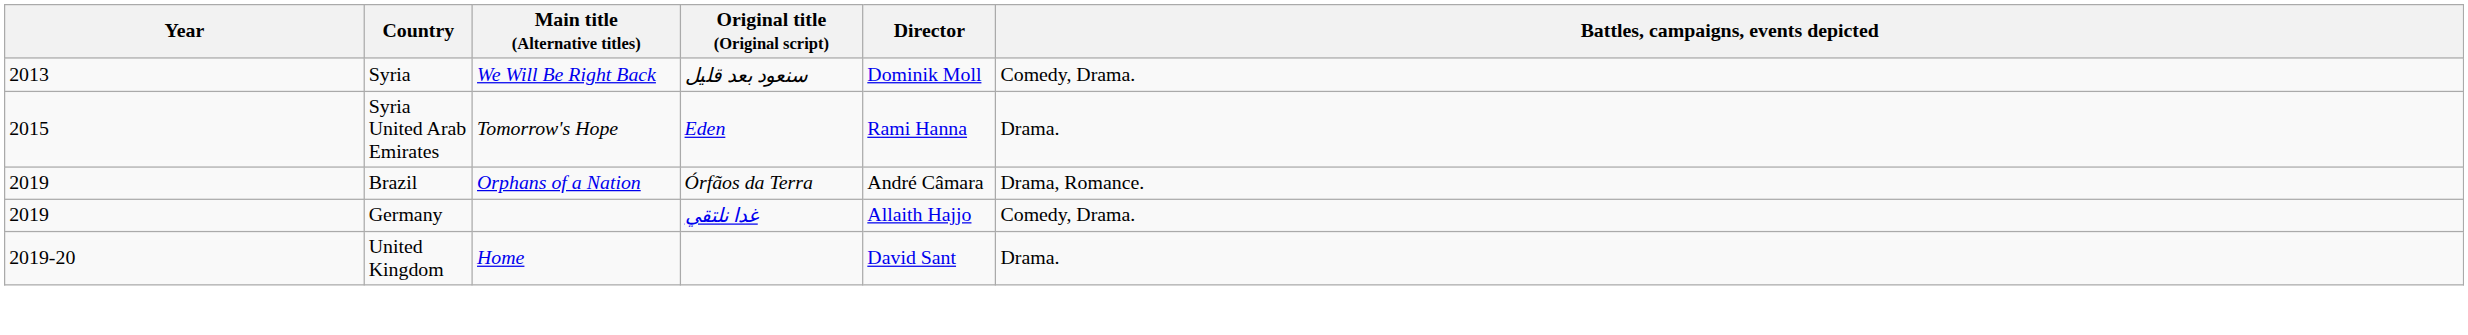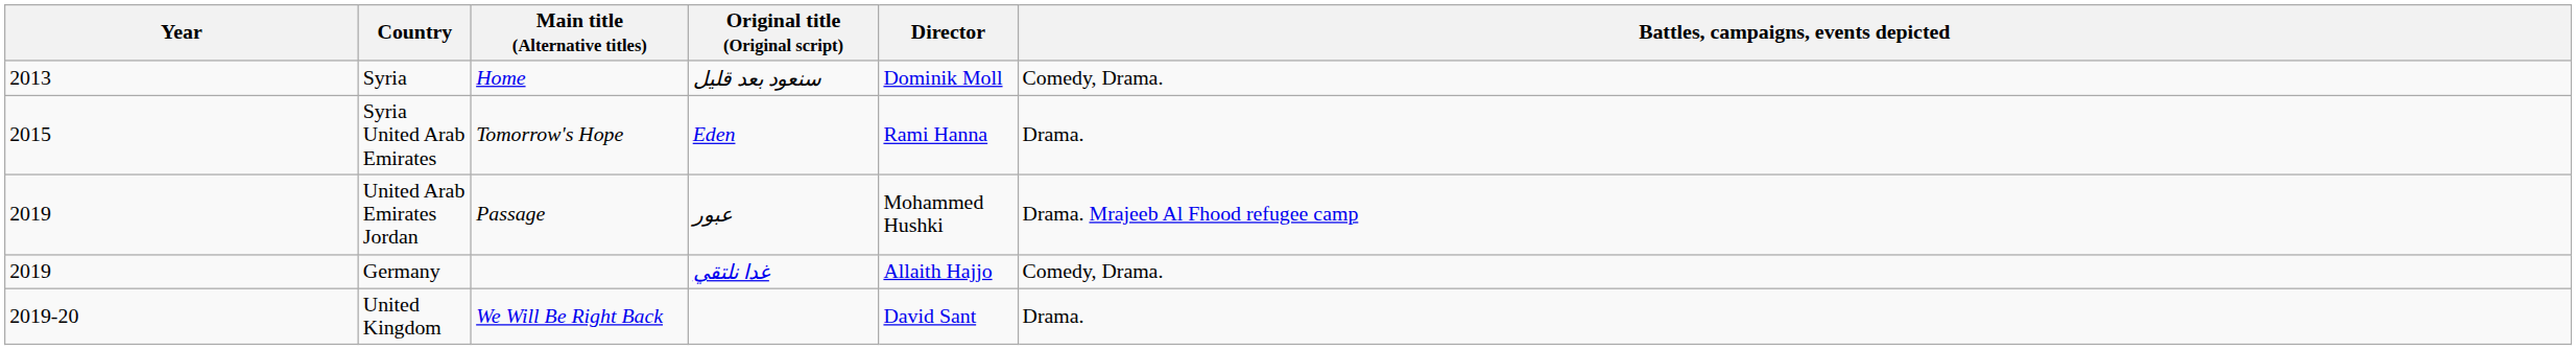 <table class="wikitable sortable" style="width:100%;">
 <tr>
 <th class="unsortable">Year</th>
 <th width= 80>Country</th>
 <th width=160>Main title<br><small>(Alternative titles)</small></th>
 <th width=140>Original title<br><small>(Original script)</small></th>
 <th width=100>Director</th>
 <th class="unsortable">Battles, campaigns, events depicted</th>
 </tr>
 <tr>
 <td>2013</td>
 <td>Syria</td>
-<td><em><a href='#'>We Will Be Right Back</a></em></td>
+<td><em><a href='#'>Home</a></em></td>
 <td><em>سنعود بعد قليل</em></td>
 <td><a href='#'>Dominik Moll</a></td>
 <td>Comedy, Drama.</td>
 </tr>
 <tr>
 <td>2015</td>
 <td>Syria<br>United Arab Emirates</td>
 <td><em>Tomorrow's Hope</em></td>
 <td><em><a href='#'>Eden</a></em></td>
 <td><a href='#'>Rami Hanna</a></td>
 <td>Drama.</td>
 </tr>
 <tr>
 <td>2019</td>
-<td>Brazil</td>
-<td><em><a href='#'>Orphans of a Nation</a></em></td>
-<td><em>Órfãos da Terra</em></td>
-<td>André Câmara</td>
-<td>Drama, Romance.</td>
+<td>United Arab Emirates<br>Jordan</td>
+<td><em>Passage</em></td>
+<td><em>عبور</em></td>
+<td>Mohammed Hushki</td>
+<td>Drama. <a href='#'>Mrajeeb Al Fhood refugee camp</a></td>
 </tr>
 <tr>
 <td>2019</td>
 <td>Germany</td>
 <td></td>
 <td><em><a href='#'>غدا نلتقي</a></em></td>
 <td><a href='#'>Allaith Hajjo</a></td>
 <td>Comedy, Drama.</td>
 </tr>
 <tr>
 <td>2019-20</td>
 <td>United Kingdom</td>
-<td><em><a href='#'>Home</a></em></td>
+<td><em><a href='#'>We Will Be Right Back</a></em></td>
 <td></td>
 <td><a href='#'>David Sant</a></td>
 <td>Drama.</td>
 </tr>
 </table>
